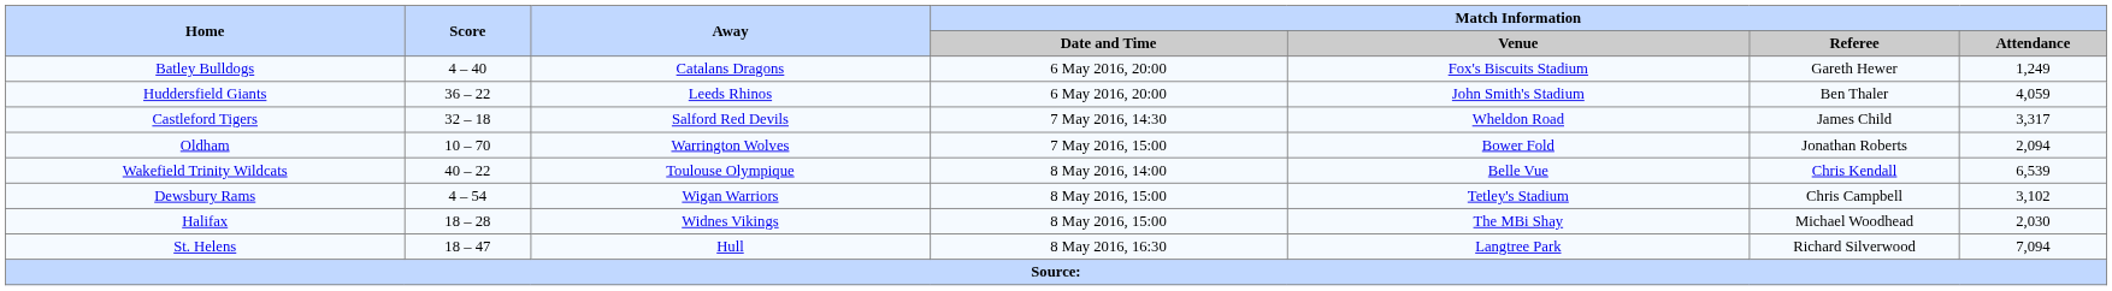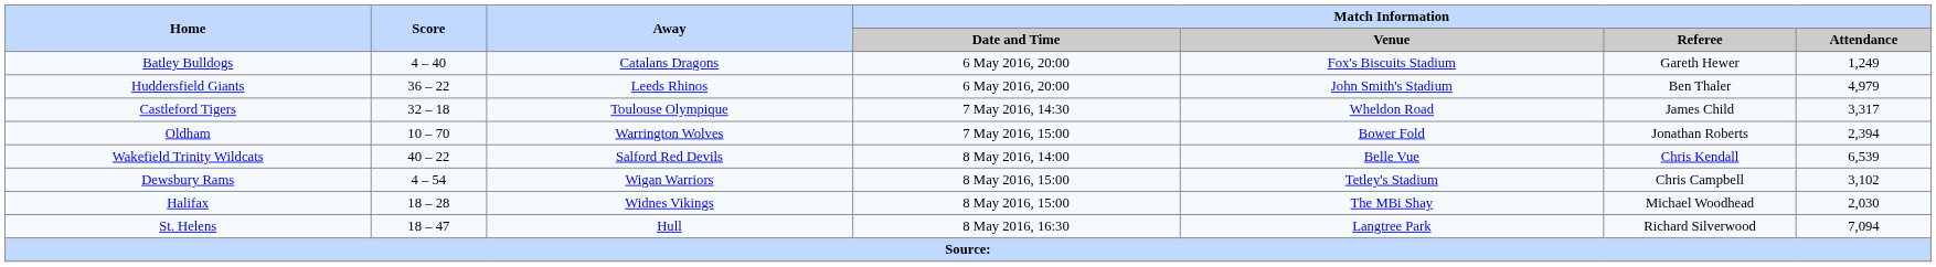 <table border=1 style="border-collapse:collapse; font-size:90%; text-align:center;" cellpadding=3 cellspacing=0 width=100%>
 <tr bgcolor=#C1D8FF>
 <th rowspan=2 width=19%>Home</th>
 <th rowspan=2 width=6%>Score</th>
 <th rowspan=2 width=19%>Away</th>
 <th colspan=6>Match Information</th>
 </tr>
 <tr bgcolor=#CCCCCC>
 <th width=17%>Date and Time</th>
 <th width=22%>Venue</th>
 <th width=10%>Referee</th>
 <th width=7%>Attendance</th>
 </tr>
 <tr bgcolor=#F5FAFF>
 <td> <a href='#'>Batley Bulldogs</a></td>
 <td>4 – 40</td>
 <td> <a href='#'>Catalans Dragons</a></td>
 <td>6 May 2016, 20:00</td>
 <td><a href='#'>Fox's Biscuits Stadium</a></td>
 <td>Gareth Hewer</td>
 <td>1,249</td>
 </tr>
 <tr bgcolor=#F5FAFF>
 <td> <a href='#'>Huddersfield Giants</a></td>
 <td>36 – 22</td>
 <td> <a href='#'>Leeds Rhinos</a></td>
 <td>6 May 2016, 20:00</td>
 <td><a href='#'>John Smith's Stadium</a></td>
 <td>Ben Thaler</td>
-<td>4,059</td>
+<td>4,979</td>
 </tr>
 <tr bgcolor=#F5FAFF>
 <td> <a href='#'>Castleford Tigers</a></td>
 <td>32 – 18</td>
-<td> <a href='#'>Salford Red Devils</a></td>
+<td> <a href='#'>Toulouse Olympique</a></td>
 <td>7 May 2016, 14:30</td>
 <td><a href='#'>Wheldon Road</a></td>
 <td>James Child</td>
 <td>3,317</td>
 </tr>
 <tr bgcolor=#F5FAFF>
 <td> <a href='#'>Oldham</a></td>
 <td>10 – 70</td>
 <td> <a href='#'>Warrington Wolves</a></td>
 <td>7 May 2016, 15:00</td>
 <td><a href='#'>Bower Fold</a></td>
 <td>Jonathan Roberts</td>
-<td>2,094</td>
+<td>2,394</td>
 </tr>
 <tr bgcolor=#F5FAFF>
 <td> <a href='#'>Wakefield Trinity Wildcats</a></td>
 <td>40 – 22</td>
-<td> <a href='#'>Toulouse Olympique</a></td>
+<td> <a href='#'>Salford Red Devils</a></td>
 <td>8 May 2016, 14:00</td>
 <td><a href='#'>Belle Vue</a></td>
 <td><a href='#'>Chris Kendall</a></td>
 <td>6,539</td>
 </tr>
 <tr bgcolor=#F5FAFF>
 <td> <a href='#'>Dewsbury Rams</a></td>
 <td>4 – 54</td>
 <td> <a href='#'>Wigan Warriors</a></td>
 <td>8 May 2016, 15:00</td>
 <td><a href='#'>Tetley's Stadium</a></td>
 <td>Chris Campbell</td>
 <td>3,102</td>
 </tr>
 <tr bgcolor=#F5FAFF>
 <td> <a href='#'>Halifax</a></td>
 <td>18 – 28</td>
 <td> <a href='#'>Widnes Vikings</a></td>
 <td>8 May 2016, 15:00</td>
 <td><a href='#'>The MBi Shay</a></td>
 <td>Michael Woodhead</td>
 <td>2,030</td>
 </tr>
 <tr bgcolor=#F5FAFF>
 <td> <a href='#'>St. Helens</a></td>
 <td>18 – 47</td>
 <td> <a href='#'>Hull</a></td>
 <td>8 May 2016, 16:30</td>
 <td><a href='#'>Langtree Park</a></td>
 <td>Richard Silverwood</td>
 <td>7,094</td>
 </tr>
 <tr style="background:#c1d8ff;">
 <th colspan=12>Source:</th>
 </tr>
 </table>
